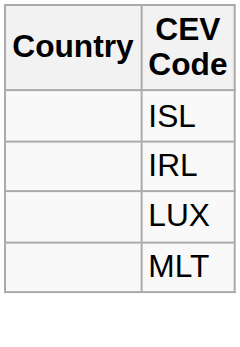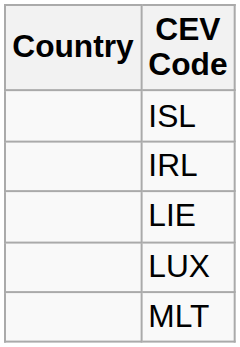 <table class="wikitable">
 <tr>
 <th>Country</th>
 <th>CEV<br>Code</th>
 </tr>
 <tr>
 <td></td>
 <td>ISL</td>
 </tr>
 <tr>
 <td></td>
 <td>IRL</td>
 </tr>
 <tr>
 <td></td>
+<td>LIE</td>
+</tr>
+<tr>
+<td></td>
 <td>LUX</td>
 </tr>
 <tr>
 <td></td>
 <td>MLT</td>
 </tr>
 </table>
